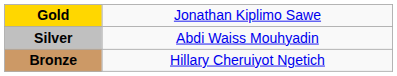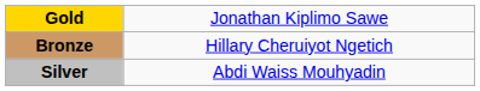 <table class="wikitable" style="text-align:center; " width="35%">
 <tr>
 <td bgcolor="gold"><strong>Gold</strong></td>
 <td><a href='#'>Jonathan Kiplimo Sawe</a><br>  <small><em></em></small></td>
 </tr>
 <tr>
+<td bgcolor="CC9966"><strong>Bronze</strong></td>
+<td><a href='#'>Hillary Cheruiyot Ngetich</a><br>  <small><em></em></small></td>
+</tr>
+<tr>
 <td bgcolor="silver"><strong>Silver</strong></td>
 <td><a href='#'>Abdi Waiss Mouhyadin</a><br>  <small><em></em></small></td>
 </tr>
-<tr>
-<td bgcolor="CC9966"><strong>Bronze</strong></td>
-<td><a href='#'>Hillary Cheruiyot Ngetich</a><br>  <small><em></em></small></td>
-</tr>
 </table>
